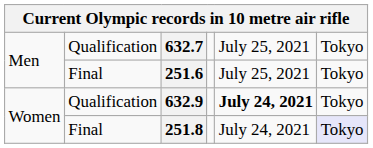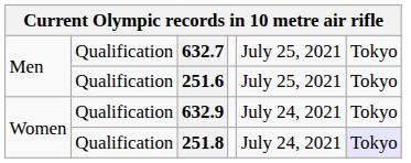 <table class="wikitable" style="font-size: 95%">
 <tr>
 <th colspan=8>Current Olympic records in 10 metre air rifle</th>
 </tr>
 <tr>
 <td rowspan=2>Men</td>
 <td>Qualification</td>
 <th>632.7</th>
 <td></td>
 <td>July 25, 2021</td>
 <td>Tokyo </td>
 </tr>
 <tr>
-<td>Final</td>
+<td>Qualification</td>
 <th>251.6</th>
 <td></td>
 <td>July 25, 2021</td>
 <td>Tokyo </td>
 </tr>
 <tr>
 <td rowspan=2>Women</td>
 <td>Qualification</td>
 <th>632.9</th>
 <td></td>
-<td><strong>July 24, 2021</strong></td>
+<td>July 24, 2021</td>
 <td>Tokyo </td>
 </tr>
 <tr>
-<td>Final</td>
+<td>Qualification</td>
 <th>251.8</th>
 <td></td>
 <td>July 24, 2021</td>
 <td style="background: lavender;">Tokyo </td>
 </tr>
 </table>
